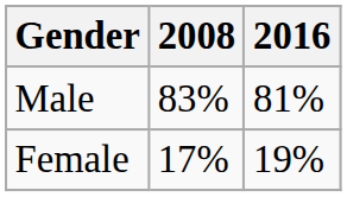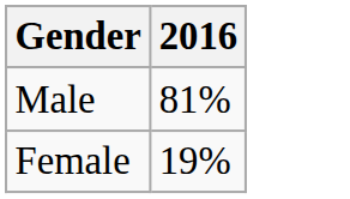 <table class="wikitable">
 <tr>
 <th>Gender</th>
-<th>2008</th>
 <th>2016</th>
 </tr>
 <tr>
 <td>Male</td>
-<td>83%</td>
 <td>81%</td>
 </tr>
 <tr>
 <td>Female</td>
-<td>17%</td>
 <td>19%</td>
 </tr>
 </table>
